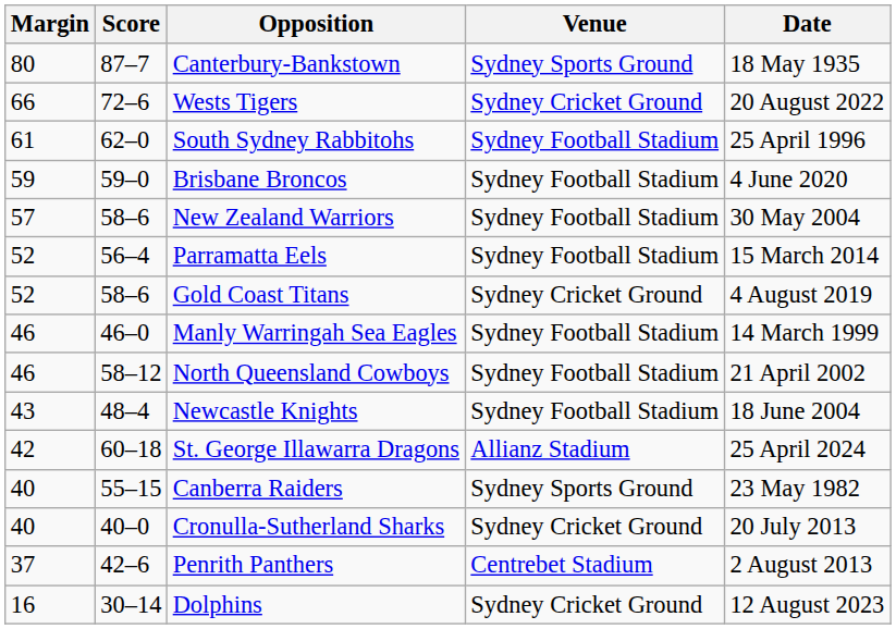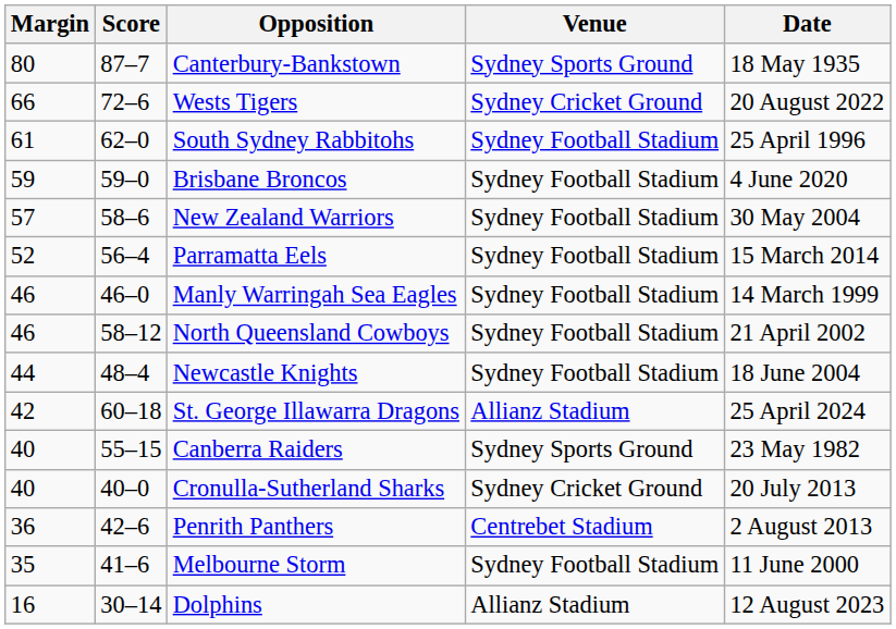 <table class="wikitable" style="text-align:left;">
 <tr>
 <th>Margin</th>
 <th>Score</th>
 <th>Opposition</th>
 <th>Venue</th>
 <th>Date</th>
 </tr>
 <tr>
 <td>80</td>
 <td>87–7</td>
 <td> <a href='#'>Canterbury-Bankstown</a></td>
 <td><a href='#'>Sydney Sports Ground</a></td>
 <td>18 May 1935</td>
 </tr>
 <tr>
 <td>66</td>
 <td>72–6</td>
 <td> <a href='#'>Wests Tigers</a></td>
 <td><a href='#'>Sydney Cricket Ground</a></td>
 <td>20 August 2022</td>
 </tr>
 <tr>
 <td>61</td>
 <td>62–0</td>
 <td> <a href='#'>South Sydney Rabbitohs</a></td>
 <td><a href='#'>Sydney Football Stadium</a></td>
 <td>25 April 1996</td>
 </tr>
 <tr>
 <td>59</td>
 <td>59–0</td>
 <td> <a href='#'>Brisbane Broncos</a></td>
 <td>Sydney Football Stadium</td>
 <td>4 June 2020</td>
 </tr>
 <tr>
 <td>57</td>
 <td>58–6</td>
 <td> <a href='#'>New Zealand Warriors</a></td>
 <td>Sydney Football Stadium</td>
 <td>30 May 2004</td>
 </tr>
 <tr>
 <td>52</td>
 <td>56–4</td>
 <td> <a href='#'>Parramatta Eels</a></td>
 <td>Sydney Football Stadium</td>
 <td>15 March 2014</td>
 </tr>
 <tr>
-<td>52</td>
-<td>58–6</td>
-<td> <a href='#'>Gold Coast Titans</a></td>
-<td>Sydney Cricket Ground</td>
-<td>4 August 2019</td>
-</tr>
-<tr>
 <td>46</td>
 <td>46–0</td>
 <td> <a href='#'>Manly Warringah Sea Eagles</a></td>
 <td>Sydney Football Stadium</td>
 <td>14 March 1999</td>
 </tr>
 <tr>
 <td>46</td>
 <td>58–12</td>
 <td> <a href='#'>North Queensland Cowboys</a></td>
 <td>Sydney Football Stadium</td>
 <td>21 April 2002</td>
 </tr>
 <tr>
-<td>43</td>
+<td>44</td>
 <td>48–4</td>
 <td> <a href='#'>Newcastle Knights</a></td>
 <td>Sydney Football Stadium</td>
 <td>18 June 2004</td>
 </tr>
 <tr>
 <td>42</td>
 <td>60–18</td>
 <td> <a href='#'>St. George Illawarra Dragons</a></td>
 <td><a href='#'>Allianz Stadium</a></td>
 <td>25 April 2024</td>
 </tr>
 <tr>
 <td>40</td>
 <td>55–15</td>
 <td> <a href='#'>Canberra Raiders</a></td>
 <td>Sydney Sports Ground</td>
 <td>23 May 1982</td>
 </tr>
 <tr>
 <td>40</td>
 <td>40–0</td>
 <td> <a href='#'>Cronulla-Sutherland Sharks</a></td>
 <td>Sydney Cricket Ground</td>
 <td>20 July 2013</td>
 </tr>
 <tr>
-<td>37</td>
+<td>36</td>
 <td>42–6</td>
 <td> <a href='#'>Penrith Panthers</a></td>
 <td><a href='#'>Centrebet Stadium</a></td>
 <td>2 August 2013</td>
 </tr>
 <tr>
+<td>35</td>
+<td>41–6</td>
+<td> <a href='#'>Melbourne Storm</a></td>
+<td>Sydney Football Stadium</td>
+<td>11 June 2000</td>
+</tr>
+<tr>
 <td>16</td>
 <td>30–14</td>
 <td> <a href='#'>Dolphins</a></td>
-<td>Sydney Cricket Ground</td>
+<td>Allianz Stadium</td>
 <td>12 August 2023</td>
 </tr>
 </table>
